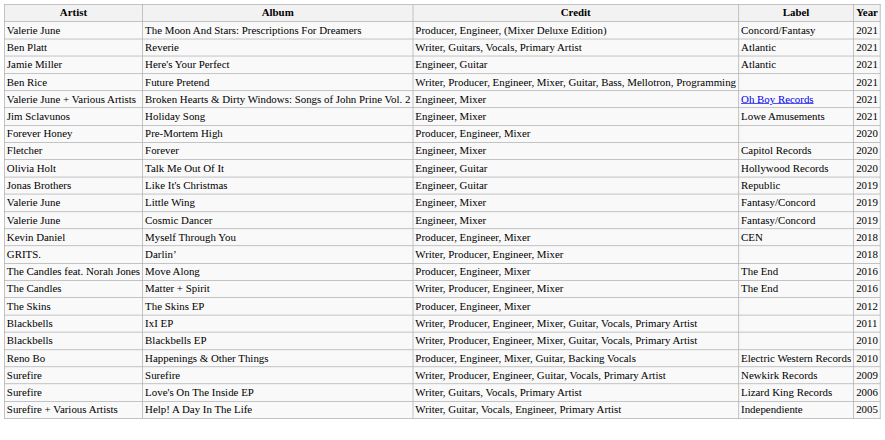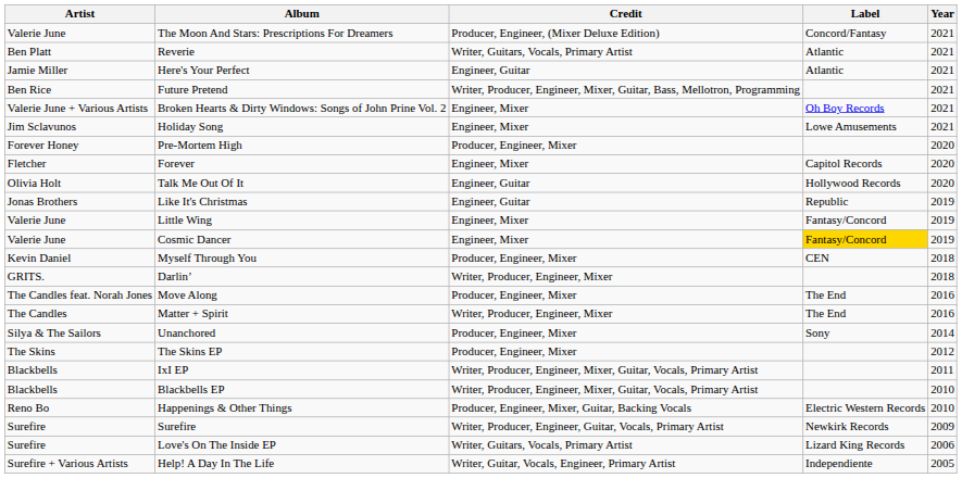 <table class="wikitable">
 <tr>
 <th>Artist</th>
 <th>Album</th>
 <th>Credit</th>
 <th>Label</th>
 <th>Year</th>
 </tr>
 <tr>
 <td>Valerie June</td>
 <td>The Moon And Stars: Prescriptions For Dreamers</td>
 <td>Producer, Engineer, (Mixer Deluxe Edition)</td>
 <td>Concord/Fantasy</td>
 <td>2021</td>
 </tr>
 <tr>
 <td>Ben Platt</td>
 <td>Reverie</td>
 <td>Writer, Guitars, Vocals, Primary Artist</td>
 <td>Atlantic</td>
 <td>2021</td>
 </tr>
 <tr>
 <td>Jamie Miller</td>
 <td>Here's Your Perfect</td>
 <td>Engineer, Guitar</td>
 <td>Atlantic</td>
 <td>2021</td>
 </tr>
 <tr>
 <td>Ben Rice</td>
 <td>Future Pretend</td>
 <td>Writer, Producer, Engineer, Mixer, Guitar, Bass, Mellotron, Programming</td>
 <td></td>
 <td>2021</td>
 </tr>
 <tr>
 <td>Valerie June + Various Artists</td>
 <td>Broken Hearts & Dirty Windows: Songs of John Prine Vol. 2</td>
 <td>Engineer, Mixer</td>
 <td><a href='#'>Oh Boy Records</a></td>
 <td>2021</td>
 </tr>
 <tr>
 <td>Jim Sclavunos</td>
 <td>Holiday Song</td>
 <td>Engineer, Mixer</td>
 <td>Lowe Amusements</td>
 <td>2021</td>
 </tr>
 <tr>
 <td>Forever Honey</td>
 <td>Pre-Mortem High</td>
 <td>Producer, Engineer, Mixer</td>
 <td></td>
 <td>2020</td>
 </tr>
 <tr>
 <td>Fletcher</td>
 <td>Forever</td>
 <td>Engineer, Mixer</td>
 <td>Capitol Records</td>
 <td>2020</td>
 </tr>
 <tr>
 <td>Olivia Holt</td>
 <td>Talk Me Out Of It</td>
 <td>Engineer, Guitar</td>
 <td>Hollywood Records</td>
 <td>2020</td>
 </tr>
 <tr>
 <td>Jonas Brothers</td>
 <td>Like It's Christmas</td>
 <td>Engineer, Guitar</td>
 <td>Republic</td>
 <td>2019</td>
 </tr>
 <tr>
 <td>Valerie June</td>
 <td>Little Wing</td>
 <td>Engineer, Mixer</td>
 <td>Fantasy/Concord</td>
 <td>2019</td>
 </tr>
 <tr>
 <td>Valerie June</td>
 <td>Cosmic Dancer</td>
 <td>Engineer, Mixer</td>
-<td>Fantasy/Concord</td>
+<td style="background: gold;">Fantasy/Concord</td>
 <td>2019</td>
 </tr>
 <tr>
 <td>Kevin Daniel</td>
 <td>Myself Through You</td>
 <td>Producer, Engineer, Mixer</td>
 <td>CEN</td>
 <td>2018</td>
 </tr>
 <tr>
 <td>GRITS.</td>
 <td>Darlin’</td>
 <td>Writer, Producer, Engineer, Mixer</td>
 <td></td>
 <td>2018</td>
 </tr>
 <tr>
 <td>The Candles feat. Norah Jones</td>
 <td>Move Along</td>
 <td>Producer, Engineer, Mixer</td>
 <td>The End</td>
 <td>2016</td>
 </tr>
 <tr>
 <td>The Candles</td>
 <td>Matter + Spirit</td>
 <td>Writer, Producer, Engineer, Mixer</td>
 <td>The End</td>
 <td>2016</td>
+</tr>
+<tr>
+<td>Silya & The Sailors</td>
+<td>Unanchored</td>
+<td>Producer, Engineer, Mixer</td>
+<td>Sony</td>
+<td>2014</td>
 </tr>
 <tr>
 <td>The Skins</td>
 <td>The Skins EP</td>
 <td>Producer, Engineer, Mixer</td>
 <td></td>
 <td>2012</td>
 </tr>
 <tr>
 <td>Blackbells</td>
 <td>IxI EP</td>
 <td>Writer, Producer, Engineer, Mixer, Guitar, Vocals, Primary Artist</td>
 <td></td>
 <td>2011</td>
 </tr>
 <tr>
 <td>Blackbells</td>
 <td>Blackbells EP</td>
 <td>Writer, Producer, Engineer, Mixer, Guitar, Vocals, Primary Artist</td>
 <td></td>
 <td>2010</td>
 </tr>
 <tr>
 <td>Reno Bo</td>
 <td>Happenings & Other Things</td>
 <td>Producer, Engineer, Mixer, Guitar, Backing Vocals</td>
 <td>Electric Western Records</td>
 <td>2010</td>
 </tr>
 <tr>
 <td>Surefire</td>
 <td>Surefire</td>
 <td>Writer, Producer, Engineer, Guitar, Vocals, Primary Artist</td>
 <td>Newkirk Records</td>
 <td>2009</td>
 </tr>
 <tr>
 <td>Surefire</td>
 <td>Love's On The Inside EP</td>
 <td>Writer, Guitars, Vocals, Primary Artist</td>
 <td>Lizard King Records</td>
 <td>2006</td>
 </tr>
 <tr>
 <td>Surefire + Various Artists</td>
 <td>Help! A Day In The Life</td>
 <td>Writer, Guitar, Vocals, Engineer, Primary Artist</td>
 <td>Independiente</td>
 <td>2005</td>
 </tr>
 </table>
